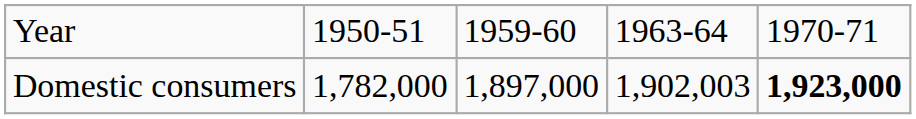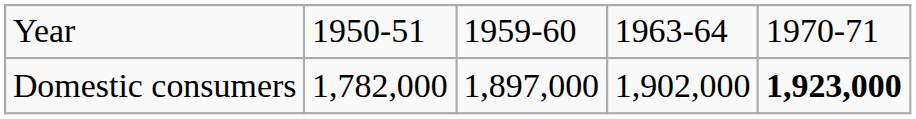 <table class="wikitable">
 <tr>
 <td>Year</td>
 <td>1950-51</td>
 <td>1959-60</td>
 <td>1963-64</td>
 <td>1970-71</td>
 </tr>
 <tr>
 <td>Domestic consumers</td>
 <td>1,782,000</td>
 <td>1,897,000</td>
-<td>1,902,003</td>
+<td>1,902,000</td>
 <td><strong>1,923,000</strong></td>
 </tr>
 </table>
